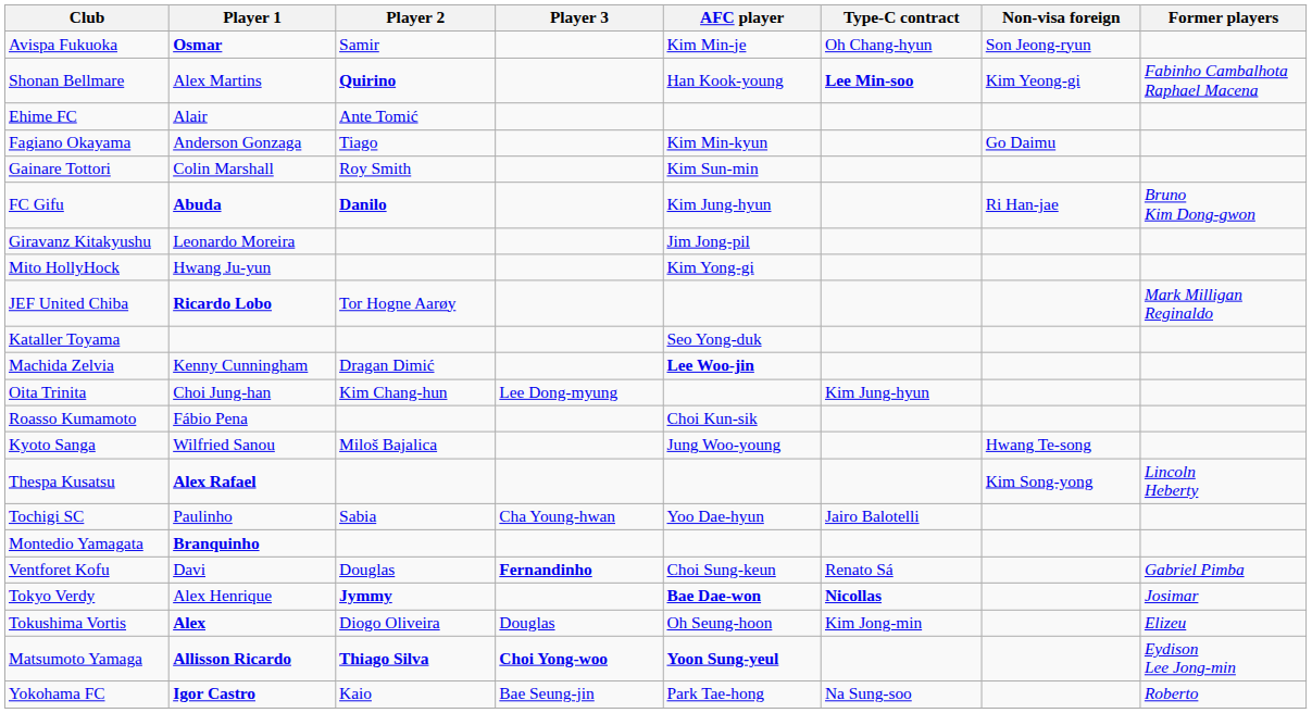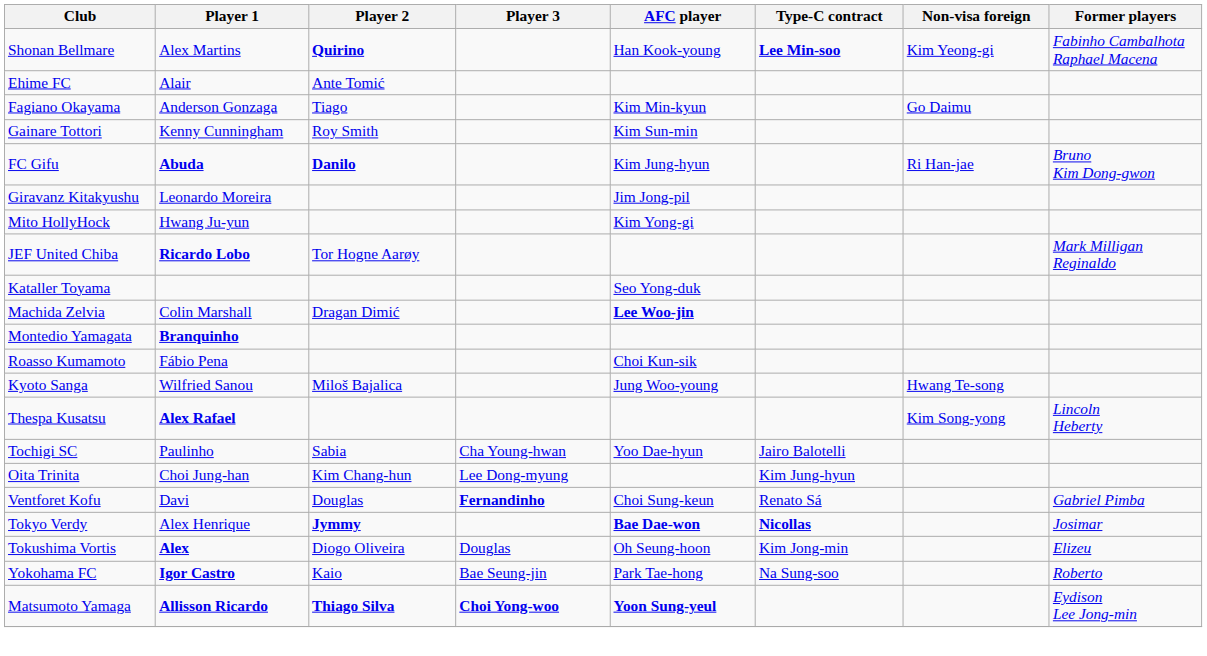 <table class="wikitable">
 <tr>
 <th width="170">Club</th>
 <th width="170">Player 1</th>
 <th width="170">Player 2</th>
 <th width="170">Player 3</th>
 <th width="170"><a href='#'>AFC</a> player</th>
 <th width="170">Type-C contract</th>
 <th width="170">Non-visa foreign</th>
 <th width="170">Former players</th>
-</tr>
-<tr>
-<td><a href='#'>Avispa Fukuoka</a></td>
-<td> <strong><a href='#'>Osmar</a></strong></td>
-<td> <a href='#'>Samir</a></td>
-<td></td>
-<td> <a href='#'>Kim Min-je</a></td>
-<td> <a href='#'>Oh Chang-hyun</a></td>
-<td> <a href='#'>Son Jeong-ryun</a></td>
-<td></td>
 </tr>
 <tr>
 <td><a href='#'>Shonan Bellmare</a></td>
 <td> <a href='#'>Alex Martins</a></td>
 <td> <strong><a href='#'>Quirino</a></strong></td>
 <td></td>
 <td> <a href='#'>Han Kook-young</a></td>
 <td> <strong><a href='#'>Lee Min-soo</a></strong></td>
 <td> <a href='#'>Kim Yeong-gi</a></td>
 <td> <em><a href='#'>Fabinho Cambalhota</a></em> <br>  <em><a href='#'>Raphael Macena</a></em></td>
 </tr>
 <tr>
 <td><a href='#'>Ehime FC</a></td>
 <td> <a href='#'>Alair</a></td>
 <td> <a href='#'>Ante Tomić</a></td>
 <td></td>
 <td></td>
 <td></td>
 <td></td>
 <td></td>
 </tr>
 <tr>
 <td><a href='#'>Fagiano Okayama</a></td>
 <td> <a href='#'>Anderson Gonzaga</a></td>
 <td> <a href='#'>Tiago</a></td>
 <td></td>
 <td> <a href='#'>Kim Min-kyun</a></td>
 <td></td>
 <td> <a href='#'>Go Daimu</a></td>
 <td></td>
 </tr>
 <tr>
 <td><a href='#'>Gainare Tottori</a></td>
-<td> <a href='#'>Colin Marshall</a></td>
+<td> <a href='#'>Kenny Cunningham</a></td>
 <td> <a href='#'>Roy Smith</a></td>
 <td></td>
 <td> <a href='#'>Kim Sun-min</a></td>
 <td></td>
 <td></td>
 <td></td>
 </tr>
 <tr>
 <td><a href='#'>FC Gifu</a></td>
 <td> <strong><a href='#'>Abuda</a></strong></td>
 <td> <strong><a href='#'>Danilo</a></strong></td>
 <td></td>
 <td> <a href='#'>Kim Jung-hyun</a></td>
 <td></td>
 <td> <a href='#'>Ri Han-jae</a></td>
 <td> <em><a href='#'>Bruno</a></em> <br>  <em><a href='#'>Kim Dong-gwon</a></em></td>
 </tr>
 <tr>
 <td><a href='#'>Giravanz Kitakyushu</a></td>
 <td> <a href='#'>Leonardo Moreira</a></td>
 <td></td>
 <td></td>
 <td> <a href='#'>Jim Jong-pil</a></td>
 <td></td>
 <td></td>
 <td></td>
 </tr>
 <tr>
 <td><a href='#'>Mito HollyHock</a></td>
 <td> <a href='#'>Hwang Ju-yun</a></td>
 <td></td>
 <td></td>
 <td> <a href='#'>Kim Yong-gi</a></td>
 <td></td>
 <td></td>
 <td></td>
 </tr>
 <tr>
 <td><a href='#'>JEF United Chiba</a></td>
 <td> <strong><a href='#'>Ricardo Lobo</a></strong></td>
 <td> <a href='#'>Tor Hogne Aarøy</a></td>
 <td></td>
 <td></td>
 <td></td>
 <td></td>
 <td> <em><a href='#'>Mark Milligan</a></em> <br>  <em><a href='#'>Reginaldo</a></em></td>
 </tr>
 <tr>
 <td><a href='#'>Kataller Toyama</a></td>
 <td></td>
 <td></td>
 <td></td>
 <td> <a href='#'>Seo Yong-duk</a></td>
 <td></td>
 <td></td>
 <td></td>
 </tr>
 <tr>
 <td><a href='#'>Machida Zelvia</a></td>
-<td> <a href='#'>Kenny Cunningham</a></td>
+<td> <a href='#'>Colin Marshall</a></td>
 <td> <a href='#'>Dragan Dimić</a></td>
 <td></td>
 <td> <strong><a href='#'>Lee Woo-jin</a></strong></td>
 <td></td>
 <td></td>
 <td></td>
 </tr>
 <tr>
-<td><a href='#'>Oita Trinita</a></td>
-<td> <a href='#'>Choi Jung-han</a></td>
-<td> <a href='#'>Kim Chang-hun</a></td>
-<td> <a href='#'>Lee Dong-myung</a></td>
+<td><a href='#'>Montedio Yamagata</a></td>
+<td> <strong><a href='#'>Branquinho</a></strong></td>
 <td></td>
-<td> <a href='#'>Kim Jung-hyun</a></td>
+<td></td>
+<td></td>
+<td></td>
 <td></td>
 <td></td>
 </tr>
 <tr>
 <td><a href='#'>Roasso Kumamoto</a></td>
 <td> <a href='#'>Fábio Pena</a></td>
 <td></td>
 <td></td>
 <td> <a href='#'>Choi Kun-sik</a></td>
 <td></td>
 <td></td>
 <td></td>
 </tr>
 <tr>
 <td><a href='#'>Kyoto Sanga</a></td>
 <td> <a href='#'>Wilfried Sanou</a></td>
 <td> <a href='#'>Miloš Bajalica</a></td>
 <td></td>
 <td> <a href='#'>Jung Woo-young</a></td>
 <td></td>
 <td> <a href='#'>Hwang Te-song</a></td>
 <td></td>
 </tr>
 <tr>
 <td><a href='#'>Thespa Kusatsu</a></td>
 <td> <strong><a href='#'>Alex Rafael</a></strong></td>
 <td></td>
 <td></td>
 <td></td>
 <td></td>
 <td> <a href='#'>Kim Song-yong</a></td>
 <td> <em><a href='#'>Lincoln</a></em> <br>  <em><a href='#'>Heberty</a></em></td>
 </tr>
 <tr>
 <td><a href='#'>Tochigi SC</a></td>
 <td> <a href='#'>Paulinho</a></td>
 <td> <a href='#'>Sabia</a></td>
 <td> <a href='#'>Cha Young-hwan</a></td>
 <td> <a href='#'>Yoo Dae-hyun</a></td>
 <td> <a href='#'>Jairo Balotelli</a></td>
 <td></td>
 <td></td>
 </tr>
 <tr>
-<td><a href='#'>Montedio Yamagata</a></td>
-<td> <strong><a href='#'>Branquinho</a></strong></td>
+<td><a href='#'>Oita Trinita</a></td>
+<td> <a href='#'>Choi Jung-han</a></td>
+<td> <a href='#'>Kim Chang-hun</a></td>
+<td> <a href='#'>Lee Dong-myung</a></td>
 <td></td>
-<td></td>
-<td></td>
-<td></td>
+<td> <a href='#'>Kim Jung-hyun</a></td>
 <td></td>
 <td></td>
 </tr>
 <tr>
 <td><a href='#'>Ventforet Kofu</a></td>
 <td> <a href='#'>Davi</a></td>
 <td> <a href='#'>Douglas</a></td>
 <td> <strong><a href='#'>Fernandinho</a></strong></td>
 <td> <a href='#'>Choi Sung-keun</a></td>
 <td> <a href='#'>Renato Sá</a></td>
 <td></td>
 <td> <em><a href='#'>Gabriel Pimba</a></em></td>
 </tr>
 <tr>
 <td><a href='#'>Tokyo Verdy</a></td>
 <td> <a href='#'>Alex Henrique</a></td>
 <td> <strong><a href='#'>Jymmy</a></strong></td>
 <td></td>
 <td> <strong><a href='#'>Bae Dae-won</a></strong></td>
 <td> <strong><a href='#'>Nicollas</a></strong></td>
 <td></td>
 <td> <em><a href='#'>Josimar</a></em></td>
 </tr>
 <tr>
 <td><a href='#'>Tokushima Vortis</a></td>
 <td> <strong><a href='#'>Alex</a></strong></td>
 <td> <a href='#'>Diogo Oliveira</a></td>
 <td> <a href='#'>Douglas</a></td>
 <td> <a href='#'>Oh Seung-hoon</a></td>
 <td> <a href='#'>Kim Jong-min</a></td>
 <td></td>
 <td> <em><a href='#'>Elizeu</a></em></td>
 </tr>
 <tr>
+<td><a href='#'>Yokohama FC</a></td>
+<td> <strong><a href='#'>Igor Castro</a></strong></td>
+<td> <a href='#'>Kaio</a></td>
+<td> <a href='#'>Bae Seung-jin</a></td>
+<td> <a href='#'>Park Tae-hong</a></td>
+<td> <a href='#'>Na Sung-soo</a></td>
+<td></td>
+<td> <em><a href='#'>Roberto</a></em></td>
+</tr>
+<tr>
 <td><a href='#'>Matsumoto Yamaga</a></td>
 <td> <strong><a href='#'>Allisson Ricardo</a></strong></td>
 <td> <strong><a href='#'>Thiago Silva</a></strong></td>
 <td> <strong><a href='#'>Choi Yong-woo</a></strong></td>
 <td> <strong><a href='#'>Yoon Sung-yeul</a></strong></td>
 <td></td>
 <td></td>
 <td> <em><a href='#'>Eydison</a></em> <br>  <em><a href='#'>Lee Jong-min</a></em></td>
 </tr>
 <tr>
-<td><a href='#'>Yokohama FC</a></td>
-<td> <strong><a href='#'>Igor Castro</a></strong></td>
-<td> <a href='#'>Kaio</a></td>
-<td> <a href='#'>Bae Seung-jin</a></td>
-<td> <a href='#'>Park Tae-hong</a></td>
-<td> <a href='#'>Na Sung-soo</a></td>
-<td></td>
-<td> <em><a href='#'>Roberto</a></em></td>
-</tr>
-<tr>
 </tr>
 </table>
